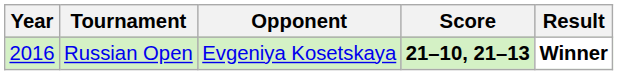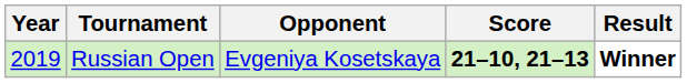 <table class="sortable wikitable" style="font-size: 90%;">
 <tr>
 <th>Year</th>
 <th>Tournament</th>
 <th>Opponent</th>
 <th>Score</th>
 <th>Result</th>
 </tr>
 <tr style="background:#D4F1C5">
-<td align="center"><a href='#'>2016</a></td>
+<td align="center"><a href='#'>2019</a></td>
 <td align="left"><a href='#'>Russian Open</a></td>
 <td align="left"> <a href='#'>Evgeniya Kosetskaya</a></td>
 <td align="left"><strong>21–10, 21–13</strong></td>
 <td style="text-align:left; background:white"> <strong>Winner</strong></td>
 </tr>
 </table>
